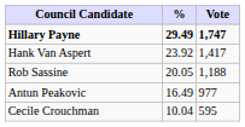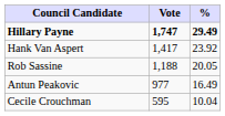 <table class="wikitable sortable">
 <tr>
 <th style="background:#ddf; width:200px;">Council Candidate</th>
+<th style="background:#ddf; width:50px;">Vote</th>
 <th style="background:#ddf; width:30px;">%</th>
-<th style="background:#ddf; width:50px;">Vote</th>
 </tr>
 <tr>
 <td><strong>Hillary Payne</strong></td>
+<td><strong>1,747</strong></td>
 <td><strong>29.49</strong></td>
-<td><strong>1,747</strong></td>
 </tr>
 <tr>
 <td>Hank Van Aspert</td>
+<td>1,417</td>
 <td>23.92</td>
-<td>1,417</td>
 </tr>
 <tr>
 <td>Rob Sassine</td>
+<td>1,188</td>
 <td>20.05</td>
-<td>1,188</td>
 </tr>
 <tr>
 <td>Antun Peakovic</td>
+<td>977</td>
 <td>16.49</td>
-<td>977</td>
 </tr>
 <tr>
 <td>Cecile Crouchman</td>
+<td>595</td>
 <td>10.04</td>
-<td>595</td>
 </tr>
 </table>
